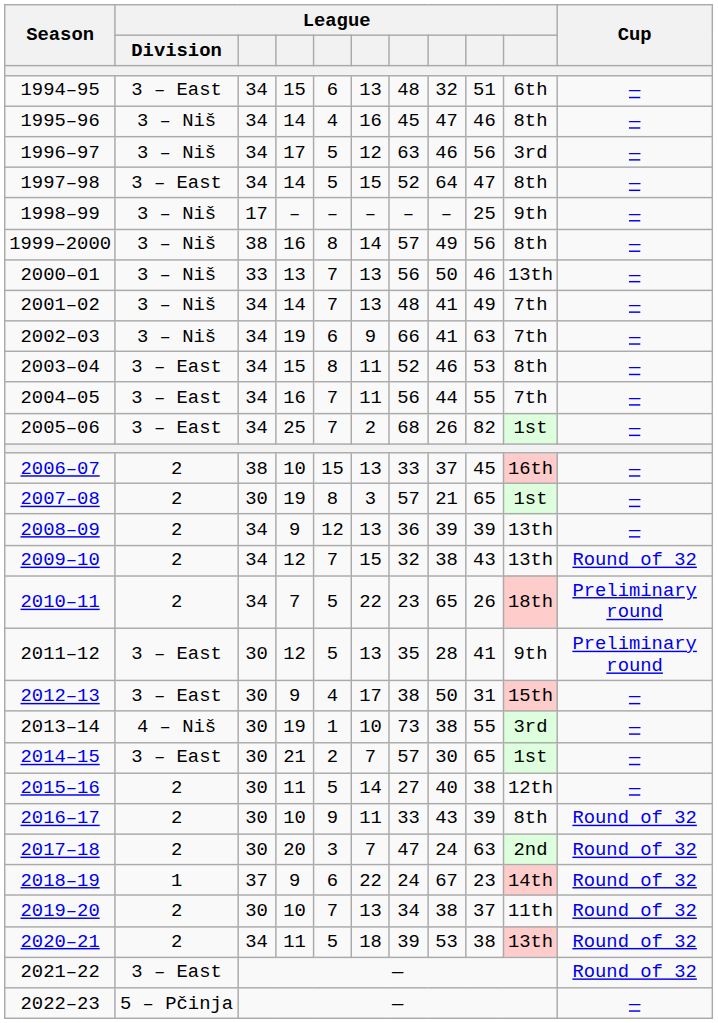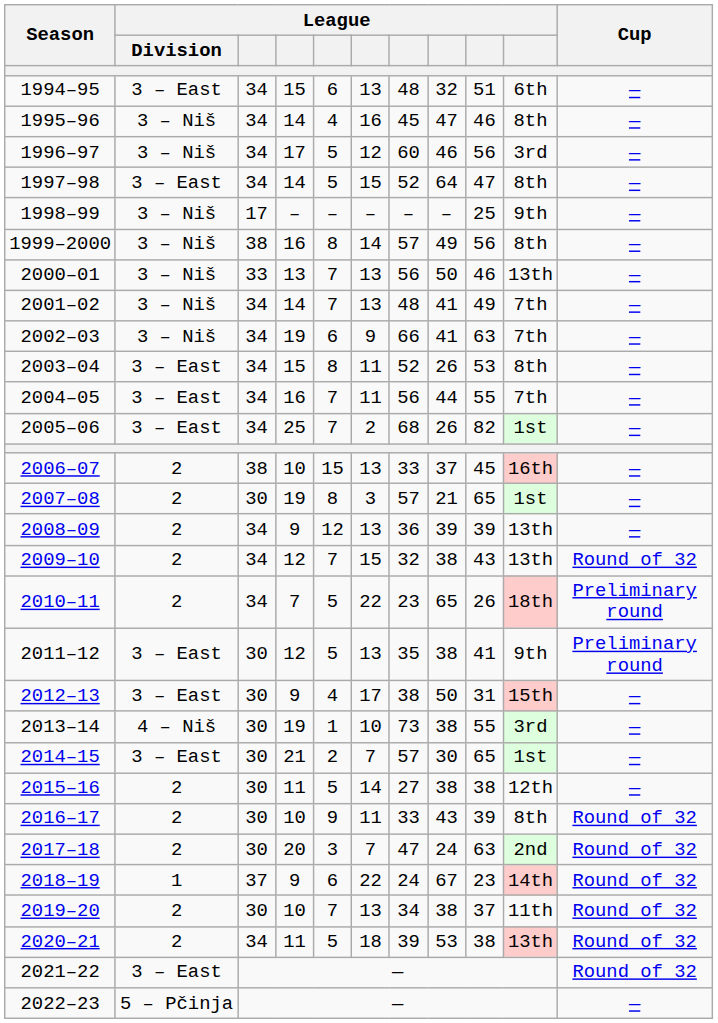 <table class="wikitable sortable" style="text-align:center">
 <tr>
 <th rowspan="2">Season</th>
 <th colspan="9">League</th>
 <th rowspan="2" width="100">Cup</th>
 </tr>
 <tr>
 <th>Division</th>
 <th width="20"></th>
 <th width="20"></th>
 <th width="20"></th>
 <th width="20"></th>
 <th width="20"></th>
 <th width="20"></th>
 <th width="20"></th>
 <th width="20"></th>
 </tr>
 <tr>
 <th colspan="11"></th>
 </tr>
 <tr>
 <td>1994–95</td>
 <td>3 – East</td>
 <td>34</td>
 <td>15</td>
 <td>6</td>
 <td>13</td>
 <td>48</td>
 <td>32</td>
 <td>51</td>
 <td>6th</td>
 <td><a href='#'>—</a></td>
 </tr>
 <tr>
 <td>1995–96</td>
 <td>3 – Niš</td>
 <td>34</td>
 <td>14</td>
 <td>4</td>
 <td>16</td>
 <td>45</td>
 <td>47</td>
 <td>46</td>
 <td>8th</td>
 <td><a href='#'>—</a></td>
 </tr>
 <tr>
 <td>1996–97</td>
 <td>3 – Niš</td>
 <td>34</td>
 <td>17</td>
 <td>5</td>
 <td>12</td>
-<td>63</td>
+<td>60</td>
 <td>46</td>
 <td>56</td>
 <td>3rd</td>
 <td><a href='#'>—</a></td>
 </tr>
 <tr>
 <td>1997–98</td>
 <td>3 – East</td>
 <td>34</td>
 <td>14</td>
 <td>5</td>
 <td>15</td>
 <td>52</td>
 <td>64</td>
 <td>47</td>
 <td>8th</td>
 <td><a href='#'>—</a></td>
 </tr>
 <tr>
 <td>1998–99</td>
 <td>3 – Niš</td>
 <td>17</td>
 <td>–</td>
 <td>–</td>
 <td>–</td>
 <td>–</td>
 <td>–</td>
 <td>25</td>
 <td>9th</td>
 <td><a href='#'>—</a></td>
 </tr>
 <tr>
 <td>1999–2000</td>
 <td>3 – Niš</td>
 <td>38</td>
 <td>16</td>
 <td>8</td>
 <td>14</td>
 <td>57</td>
 <td>49</td>
 <td>56</td>
 <td>8th</td>
 <td><a href='#'>—</a></td>
 </tr>
 <tr>
 <td>2000–01</td>
 <td>3 – Niš</td>
 <td>33</td>
 <td>13</td>
 <td>7</td>
 <td>13</td>
 <td>56</td>
 <td>50</td>
 <td>46</td>
 <td>13th</td>
 <td><a href='#'>—</a></td>
 </tr>
 <tr>
 <td>2001–02</td>
 <td>3 – Niš</td>
 <td>34</td>
 <td>14</td>
 <td>7</td>
 <td>13</td>
 <td>48</td>
 <td>41</td>
 <td>49</td>
 <td>7th</td>
 <td><a href='#'>—</a></td>
 </tr>
 <tr>
 <td>2002–03</td>
 <td>3 – Niš</td>
 <td>34</td>
 <td>19</td>
 <td>6</td>
 <td>9</td>
 <td>66</td>
 <td>41</td>
 <td>63</td>
 <td>7th</td>
 <td><a href='#'>—</a></td>
 </tr>
 <tr>
 <td>2003–04</td>
 <td>3 – East</td>
 <td>34</td>
 <td>15</td>
 <td>8</td>
 <td>11</td>
 <td>52</td>
-<td>46</td>
+<td>26</td>
 <td>53</td>
 <td>8th</td>
 <td><a href='#'>—</a></td>
 </tr>
 <tr>
 <td>2004–05</td>
 <td>3 – East</td>
 <td>34</td>
 <td>16</td>
 <td>7</td>
 <td>11</td>
 <td>56</td>
 <td>44</td>
 <td>55</td>
 <td>7th</td>
 <td><a href='#'>—</a></td>
 </tr>
 <tr>
 <td>2005–06</td>
 <td>3 – East</td>
 <td>34</td>
 <td>25</td>
 <td>7</td>
 <td>2</td>
 <td>68</td>
 <td>26</td>
 <td>82</td>
 <td style="background-color:#DFD">1st</td>
 <td><a href='#'>—</a></td>
 </tr>
 <tr>
 <th colspan="11"></th>
 </tr>
 <tr>
 <td><a href='#'>2006–07</a></td>
 <td>2</td>
 <td>38</td>
 <td>10</td>
 <td>15</td>
 <td>13</td>
 <td>33</td>
 <td>37</td>
 <td>45</td>
 <td style="background-color:#FCC">16th</td>
 <td><a href='#'>—</a></td>
 </tr>
 <tr>
 <td><a href='#'>2007–08</a></td>
 <td>2</td>
 <td>30</td>
 <td>19</td>
 <td>8</td>
 <td>3</td>
 <td>57</td>
 <td>21</td>
 <td>65</td>
 <td style="background-color:#DFD">1st</td>
 <td><a href='#'>—</a></td>
 </tr>
 <tr>
 <td><a href='#'>2008–09</a></td>
 <td>2</td>
 <td>34</td>
 <td>9</td>
 <td>12</td>
 <td>13</td>
 <td>36</td>
 <td>39</td>
 <td>39</td>
 <td>13th</td>
 <td><a href='#'>—</a></td>
 </tr>
 <tr>
 <td><a href='#'>2009–10</a></td>
 <td>2</td>
 <td>34</td>
 <td>12</td>
 <td>7</td>
 <td>15</td>
 <td>32</td>
 <td>38</td>
 <td>43</td>
 <td>13th</td>
 <td><a href='#'>Round of 32</a></td>
 </tr>
 <tr>
 <td><a href='#'>2010–11</a></td>
 <td>2</td>
 <td>34</td>
 <td>7</td>
 <td>5</td>
 <td>22</td>
 <td>23</td>
 <td>65</td>
 <td>26</td>
 <td style="background-color:#FCC">18th</td>
 <td><a href='#'>Preliminary round</a></td>
 </tr>
 <tr>
 <td>2011–12</td>
 <td>3 – East</td>
 <td>30</td>
 <td>12</td>
 <td>5</td>
 <td>13</td>
 <td>35</td>
-<td>28</td>
+<td>38</td>
 <td>41</td>
 <td>9th</td>
 <td><a href='#'>Preliminary round</a></td>
 </tr>
 <tr>
 <td><a href='#'>2012–13</a></td>
 <td>3 – East</td>
 <td>30</td>
 <td>9</td>
 <td>4</td>
 <td>17</td>
 <td>38</td>
 <td>50</td>
 <td>31</td>
 <td style="background-color:#FCC">15th</td>
 <td><a href='#'>—</a></td>
 </tr>
 <tr>
 <td>2013–14</td>
 <td>4 – Niš</td>
 <td>30</td>
 <td>19</td>
 <td>1</td>
 <td>10</td>
 <td>73</td>
 <td>38</td>
 <td>55</td>
 <td style="background-color:#DFD">3rd</td>
 <td><a href='#'>—</a></td>
 </tr>
 <tr>
 <td><a href='#'>2014–15</a></td>
 <td>3 – East</td>
 <td>30</td>
 <td>21</td>
 <td>2</td>
 <td>7</td>
 <td>57</td>
 <td>30</td>
 <td>65</td>
 <td style="background-color:#DFD">1st</td>
 <td><a href='#'>—</a></td>
 </tr>
 <tr>
 <td><a href='#'>2015–16</a></td>
 <td>2</td>
 <td>30</td>
 <td>11</td>
 <td>5</td>
 <td>14</td>
 <td>27</td>
-<td>40</td>
+<td>38</td>
 <td>38</td>
 <td>12th</td>
 <td><a href='#'>—</a></td>
 </tr>
 <tr>
 <td><a href='#'>2016–17</a></td>
 <td>2</td>
 <td>30</td>
 <td>10</td>
 <td>9</td>
 <td>11</td>
 <td>33</td>
 <td>43</td>
 <td>39</td>
 <td>8th</td>
 <td><a href='#'>Round of 32</a></td>
 </tr>
 <tr>
 <td><a href='#'>2017–18</a></td>
 <td>2</td>
 <td>30</td>
 <td>20</td>
 <td>3</td>
 <td>7</td>
 <td>47</td>
 <td>24</td>
 <td>63</td>
 <td style="background-color:#DFD">2nd</td>
 <td><a href='#'>Round of 32</a></td>
 </tr>
 <tr>
 <td><a href='#'>2018–19</a></td>
 <td>1</td>
 <td>37</td>
 <td>9</td>
 <td>6</td>
 <td>22</td>
 <td>24</td>
 <td>67</td>
 <td>23</td>
 <td style="background-color:#FCC">14th</td>
 <td><a href='#'>Round of 32</a></td>
 </tr>
 <tr>
 <td><a href='#'>2019–20</a></td>
 <td>2</td>
 <td>30</td>
 <td>10</td>
 <td>7</td>
 <td>13</td>
 <td>34</td>
 <td>38</td>
 <td>37</td>
 <td>11th</td>
 <td><a href='#'>Round of 32</a></td>
 </tr>
 <tr>
 <td><a href='#'>2020–21</a></td>
 <td>2</td>
 <td>34</td>
 <td>11</td>
 <td>5</td>
 <td>18</td>
 <td>39</td>
 <td>53</td>
 <td>38</td>
 <td style="background-color:#FCC">13th</td>
 <td><a href='#'>Round of 32</a></td>
 </tr>
 <tr>
 <td>2021–22</td>
 <td>3 – East</td>
 <td colspan="8">—</td>
 <td><a href='#'>Round of 32</a></td>
 </tr>
 <tr>
 <td>2022–23</td>
 <td>5 – Pčinja</td>
 <td colspan="8">—</td>
 <td><a href='#'>—</a></td>
 </tr>
 </table>
